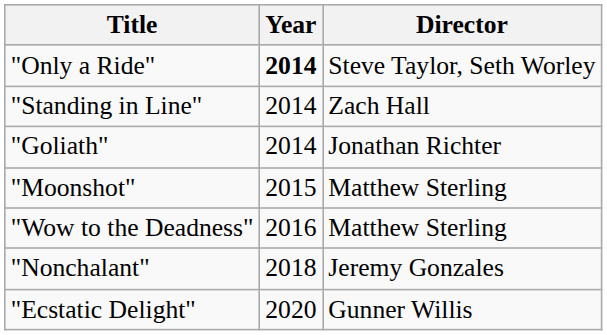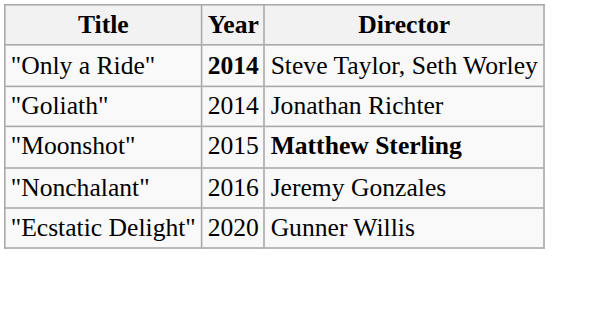 <table class="wikitable">
 <tr>
 <th>Title</th>
 <th>Year</th>
 <th>Director</th>
 </tr>
 <tr>
 <td>"Only a Ride"</td>
 <td><strong>2014</strong></td>
 <td>Steve Taylor, Seth Worley</td>
 </tr>
 <tr>
-<td>"Standing in Line"</td>
-<td>2014</td>
-<td>Zach Hall</td>
-</tr>
-<tr>
 <td>"Goliath"</td>
 <td>2014</td>
 <td>Jonathan Richter</td>
 </tr>
 <tr>
 <td>"Moonshot"</td>
 <td>2015</td>
-<td>Matthew Sterling</td>
-</tr>
-<tr>
-<td>"Wow to the Deadness"</td>
-<td>2016</td>
-<td>Matthew Sterling</td>
+<td><strong>Matthew Sterling</strong></td>
 </tr>
 <tr>
 <td>"Nonchalant"</td>
-<td>2018</td>
+<td>2016</td>
 <td>Jeremy Gonzales</td>
 </tr>
 <tr>
 <td>"Ecstatic Delight"</td>
 <td>2020</td>
 <td>Gunner Willis</td>
 </tr>
 </table>
